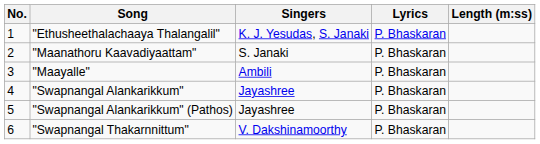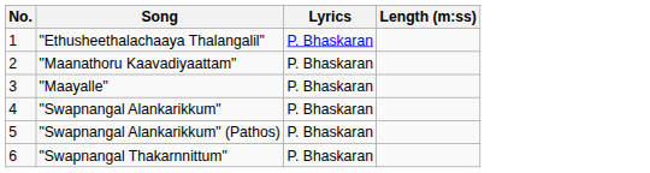 <table class="wikitable" style="font-size:95%;">
 <tr>
 <th>No.</th>
 <th>Song</th>
-<th>Singers</th>
 <th>Lyrics</th>
 <th>Length (m:ss)</th>
 </tr>
 <tr>
 <td>1</td>
 <td>"Ethusheethalachaaya Thalangalil"</td>
-<td><a href='#'>K. J. Yesudas</a>, <a href='#'>S. Janaki</a></td>
 <td><a href='#'>P. Bhaskaran</a></td>
 <td></td>
 </tr>
 <tr>
 <td>2</td>
 <td>"Maanathoru Kaavadiyaattam"</td>
-<td>S. Janaki</td>
 <td>P. Bhaskaran</td>
 <td></td>
 </tr>
 <tr>
 <td>3</td>
 <td>"Maayalle"</td>
-<td><a href='#'>Ambili</a></td>
 <td>P. Bhaskaran</td>
 <td></td>
 </tr>
 <tr>
 <td>4</td>
 <td>"Swapnangal Alankarikkum"</td>
-<td><a href='#'>Jayashree</a></td>
 <td>P. Bhaskaran</td>
 <td></td>
 </tr>
 <tr>
 <td>5</td>
 <td>"Swapnangal Alankarikkum" (Pathos)</td>
-<td>Jayashree</td>
 <td>P. Bhaskaran</td>
 <td></td>
 </tr>
 <tr>
 <td>6</td>
 <td>"Swapnangal Thakarnnittum"</td>
-<td><a href='#'>V. Dakshinamoorthy</a></td>
 <td>P. Bhaskaran</td>
 <td></td>
 </tr>
 </table>
